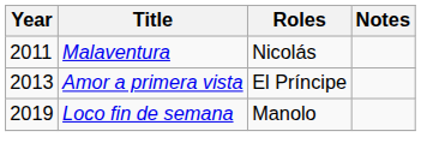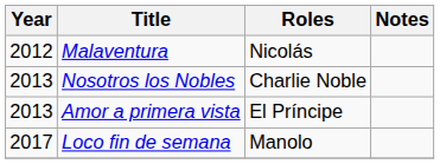 <table class="wikitable sortable">
 <tr>
 <th>Year</th>
 <th>Title</th>
 <th>Roles</th>
 <th>Notes</th>
 </tr>
 <tr>
-<td>2011</td>
+<td>2012</td>
 <td><em><a href='#'>Malaventura</a></em></td>
 <td>Nicolás</td>
+<td></td>
+</tr>
+<tr>
+<td>2013</td>
+<td><em><a href='#'>Nosotros los Nobles</a></em></td>
+<td>Charlie Noble</td>
 <td></td>
 </tr>
 <tr>
 <td>2013</td>
 <td><em><a href='#'>Amor a primera vista</a></em></td>
 <td>El Príncipe</td>
 <td></td>
 </tr>
 <tr>
-<td>2019</td>
+<td>2017</td>
 <td><em><a href='#'>Loco fin de semana</a></em></td>
 <td>Manolo</td>
 <td></td>
 </tr>
 <tr>
 </tr>
 </table>
